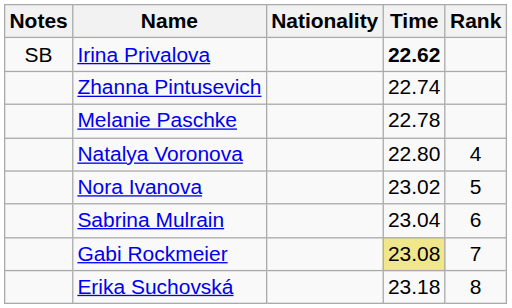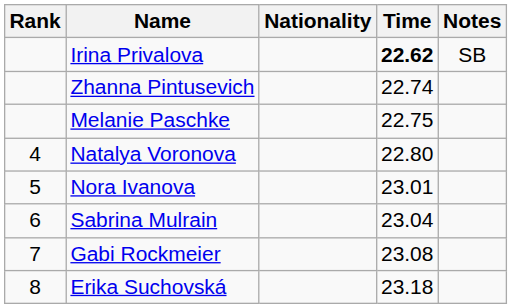 <table class="wikitable sortable" style="text-align:center">
 <tr>
-<th>Notes</th>
+<th>Rank</th>
 <th>Name</th>
 <th>Nationality</th>
 <th>Time</th>
-<th>Rank</th>
+<th>Notes</th>
 </tr>
 <tr>
-<td>SB</td>
+<td></td>
 <td align=left><a href='#'>Irina Privalova</a></td>
 <td align=left></td>
 <td><strong>22.62</strong></td>
-<td></td>
+<td>SB</td>
 </tr>
 <tr>
 <td></td>
 <td align=left><a href='#'>Zhanna Pintusevich</a></td>
 <td align=left></td>
 <td>22.74</td>
 <td></td>
 </tr>
 <tr>
 <td></td>
 <td align=left><a href='#'>Melanie Paschke</a></td>
 <td align=left></td>
-<td>22.78</td>
+<td>22.75</td>
 <td></td>
 </tr>
 <tr>
-<td></td>
+<td>4</td>
 <td align=left><a href='#'>Natalya Voronova</a></td>
 <td align=left></td>
 <td>22.80</td>
-<td>4</td>
+<td></td>
 </tr>
 <tr>
-<td></td>
+<td>5</td>
 <td align=left><a href='#'>Nora Ivanova</a></td>
 <td align=left></td>
-<td>23.02</td>
-<td>5</td>
+<td>23.01</td>
+<td></td>
 </tr>
 <tr>
-<td></td>
+<td>6</td>
 <td align=left><a href='#'>Sabrina Mulrain</a></td>
 <td align=left></td>
 <td>23.04</td>
-<td>6</td>
+<td></td>
 </tr>
 <tr>
-<td></td>
+<td>7</td>
 <td align=left><a href='#'>Gabi Rockmeier</a></td>
 <td align=left></td>
-<td style="background: khaki;">23.08</td>
-<td>7</td>
+<td>23.08</td>
+<td></td>
 </tr>
 <tr>
-<td></td>
+<td>8</td>
 <td align=left><a href='#'>Erika Suchovská</a></td>
 <td align=left></td>
 <td>23.18</td>
-<td>8</td>
+<td></td>
 </tr>
 </table>
